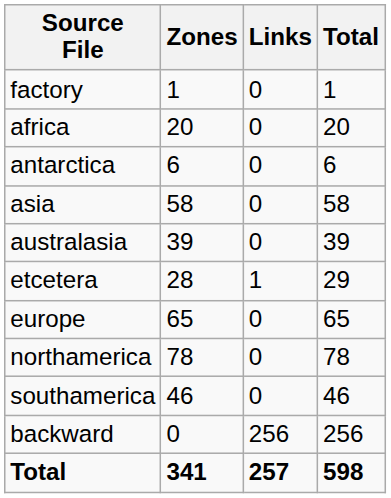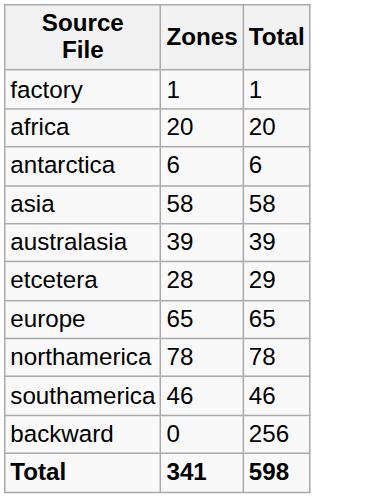 <table class="wikitable sortable defaultright col1left">
 <tr>
 <th>Source<br>File</th>
 <th>Zones</th>
-<th>Links</th>
 <th><strong>Total</strong></th>
 </tr>
 <tr>
 <td>factory</td>
 <td>1</td>
-<td>0</td>
 <td>1</td>
 </tr>
 <tr>
 <td>africa</td>
 <td>20</td>
-<td>0</td>
 <td>20</td>
 </tr>
 <tr>
 <td>antarctica</td>
 <td>6</td>
-<td>0</td>
 <td>6</td>
 </tr>
 <tr>
 <td>asia</td>
 <td>58</td>
-<td>0</td>
 <td>58</td>
 </tr>
 <tr>
 <td>australasia</td>
 <td>39</td>
-<td>0</td>
 <td>39</td>
 </tr>
 <tr>
 <td>etcetera</td>
 <td>28</td>
-<td>1</td>
 <td>29</td>
 </tr>
 <tr>
 <td>europe</td>
 <td>65</td>
-<td>0</td>
 <td>65</td>
 </tr>
 <tr>
 <td>northamerica</td>
 <td>78</td>
-<td>0</td>
 <td>78</td>
 </tr>
 <tr>
 <td>southamerica</td>
 <td>46</td>
-<td>0</td>
 <td>46</td>
 </tr>
 <tr>
 <td>backward</td>
 <td>0</td>
 <td>256</td>
-<td>256</td>
 </tr>
 <tr>
 <td><strong>Total</strong></td>
 <td><strong>341</strong></td>
-<td><strong>257</strong></td>
 <td><strong>598</strong></td>
 </tr>
 </table>
